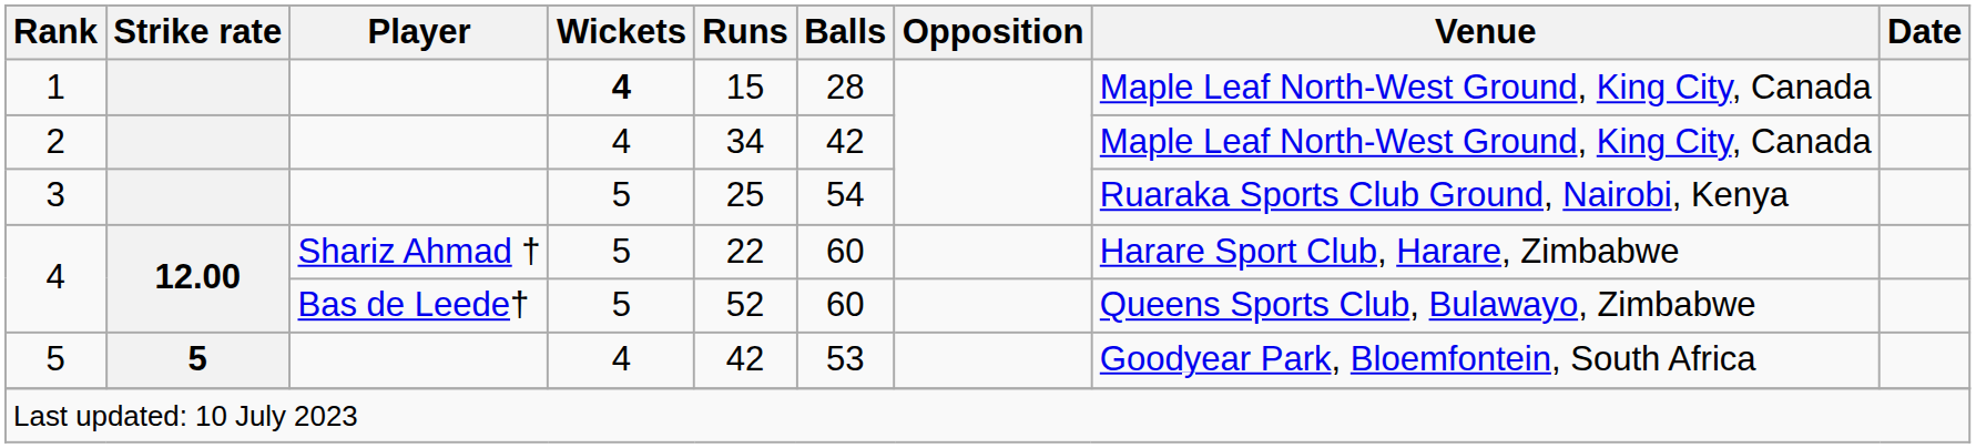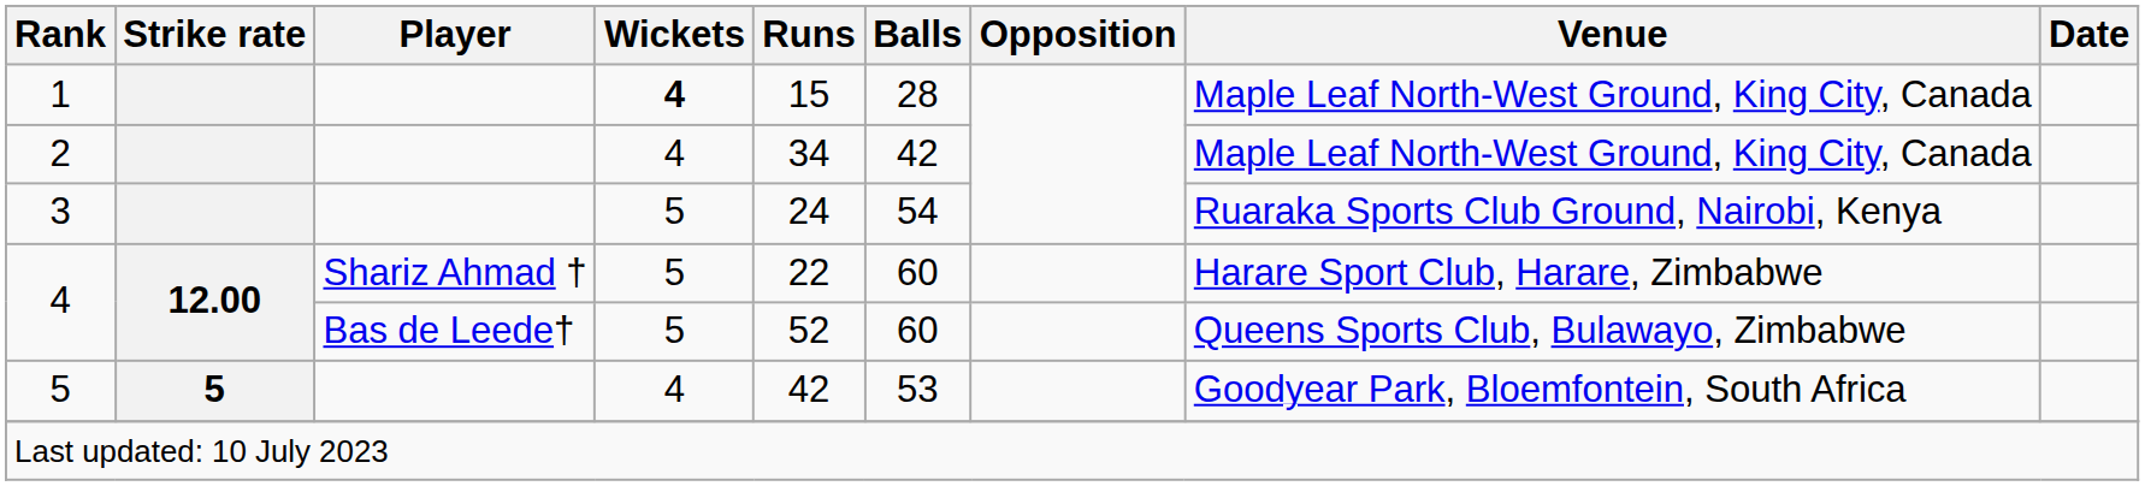 <table class="wikitable plainrowheaders sortable">
 <tr>
 <th scope=col>Rank</th>
 <th scope=col>Strike rate</th>
 <th scope=col>Player</th>
 <th scope=col>Wickets</th>
 <th scope=col>Runs</th>
 <th scope=col>Balls</th>
 <th scope=col>Opposition</th>
 <th scope=col>Venue</th>
 <th scope=col>Date</th>
 </tr>
 <tr>
 <td align=center>1</td>
 <th scope=row style=text-align:center;></th>
 <td></td>
 <td align=center><strong>4</strong></td>
 <td align=center>15</td>
 <td align=center>28</td>
 <td rowspan=3></td>
 <td><a href='#'>Maple Leaf North-West Ground</a>, <a href='#'>King City</a>, Canada</td>
 <td></td>
 </tr>
 <tr>
 <td align=center>2</td>
 <th scope=row style=text-align:center;></th>
 <td></td>
 <td align=center>4</td>
 <td align=center>34</td>
 <td align=center>42</td>
 <td><a href='#'>Maple Leaf North-West Ground</a>, <a href='#'>King City</a>, Canada</td>
 <td></td>
 </tr>
 <tr>
 <td align=center>3</td>
 <th scope=row style=text-align:center;></th>
 <td></td>
 <td align=center>5</td>
-<td align=center>25</td>
+<td align=center>24</td>
 <td align=center>54</td>
 <td><a href='#'>Ruaraka Sports Club Ground</a>, <a href='#'>Nairobi</a>, Kenya</td>
 <td></td>
 </tr>
 <tr>
 <td rowspan="2" align="center">4</td>
 <th rowspan="2;" scope="row" style="text-align:center">12.00</th>
 <td><a href='#'>Shariz Ahmad</a> †</td>
 <td align="center">5</td>
 <td align="center">22</td>
 <td align="center">60</td>
 <td></td>
 <td><a href='#'>Harare Sport Club</a>, <a href='#'>Harare</a>, Zimbabwe</td>
 <td></td>
 </tr>
 <tr>
 <td><a href='#'>Bas de Leede</a>†</td>
 <td align="center">5</td>
 <td align="center">52</td>
 <td align="center">60</td>
 <td></td>
 <td><a href='#'>Queens Sports Club</a>, <a href='#'>Bulawayo</a>, Zimbabwe</td>
 <td> </td>
 </tr>
 <tr>
 <td align=center>5</td>
 <th scope="row" style="text-align:center;">5</th>
 <td></td>
 <td align="center">4</td>
 <td align="center">42</td>
 <td align="center">53</td>
 <td></td>
 <td><a href='#'>Goodyear Park</a>, <a href='#'>Bloemfontein</a>, South Africa</td>
 <td> </td>
 </tr>
 <tr>
 </tr>
 <tr class=sortbottom>
 <td colspan=9><small>Last updated: 10 July 2023</small></td>
 </tr>
 </table>
